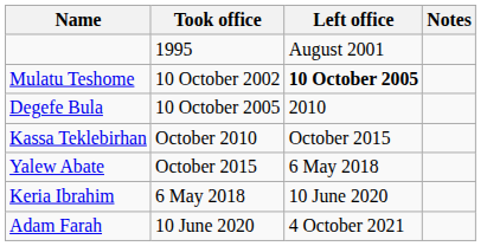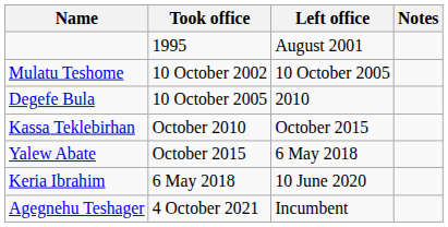 <table class="wikitable">
 <tr>
 <th>Name</th>
 <th>Took office</th>
 <th>Left office</th>
 <th>Notes</th>
 </tr>
 <tr>
 <td></td>
 <td>1995</td>
 <td>August 2001</td>
 <td></td>
 </tr>
 <tr>
 <td><a href='#'>Mulatu Teshome</a></td>
 <td>10 October 2002</td>
-<td><strong>10 October 2005</strong></td>
+<td>10 October 2005</td>
 <td></td>
 </tr>
 <tr>
 <td><a href='#'>Degefe Bula</a></td>
 <td>10 October 2005</td>
 <td>2010</td>
 <td></td>
 </tr>
 <tr>
 <td><a href='#'>Kassa Teklebirhan</a></td>
 <td>October 2010</td>
 <td>October 2015</td>
 <td></td>
 </tr>
 <tr>
 <td><a href='#'>Yalew Abate</a></td>
 <td>October 2015</td>
 <td>6 May 2018</td>
 <td></td>
 </tr>
 <tr>
 <td><a href='#'>Keria Ibrahim</a></td>
 <td>6 May 2018</td>
 <td>10 June 2020</td>
 <td></td>
 </tr>
 <tr>
-<td><a href='#'>Adam Farah</a></td>
-<td>10 June 2020</td>
+<td><a href='#'>Agegnehu Teshager</a></td>
 <td>4 October 2021</td>
+<td>Incumbent</td>
 <td></td>
 </tr>
 </table>
